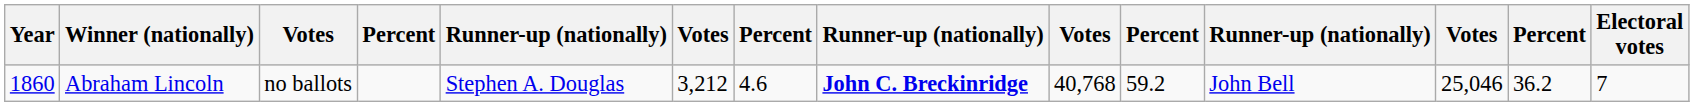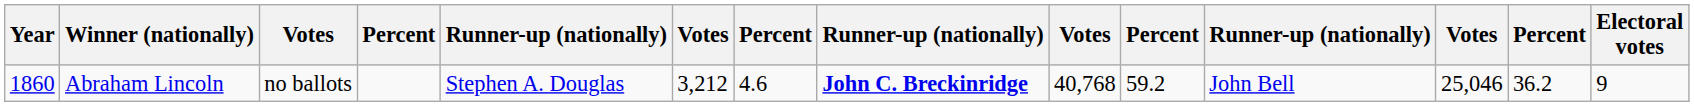 <table class="wikitable sortable">
 <tr>
 <th data-sort-type="number">Year</th>
 <th>Winner (nationally)</th>
 <th data-sort-type="number">Votes</th>
 <th data-sort-type="number">Percent</th>
 <th>Runner-up (nationally)</th>
 <th data-sort-type="number">Votes</th>
 <th data-sort-type="number">Percent</th>
 <th>Runner-up (nationally)</th>
 <th data-sort-type="number">Votes</th>
 <th data-sort-type="number">Percent</th>
 <th>Runner-up (nationally)</th>
 <th data-sort-type="number">Votes</th>
 <th data-sort-type="number">Percent</th>
 <th data-sort-type="number">Electoral<br>votes</th>
 </tr>
 <tr>
 <td style"text-align:left"><a href='#'>1860</a></td>
 <td><a href='#'>Abraham Lincoln</a></td>
 <td>no ballots</td>
 <td></td>
 <td><a href='#'>Stephen A. Douglas</a></td>
 <td>3,212</td>
 <td>4.6</td>
 <td><strong><a href='#'>John C. Breckinridge</a></strong></td>
 <td>40,768</td>
 <td>59.2</td>
 <td><a href='#'>John Bell</a></td>
 <td>25,046</td>
 <td>36.2</td>
-<td>7</td>
+<td>9</td>
 </tr>
 </table>
